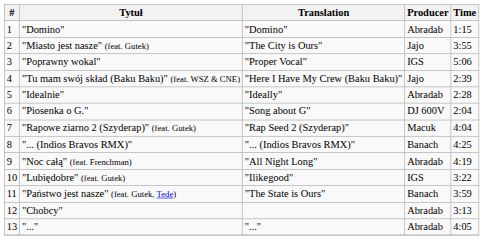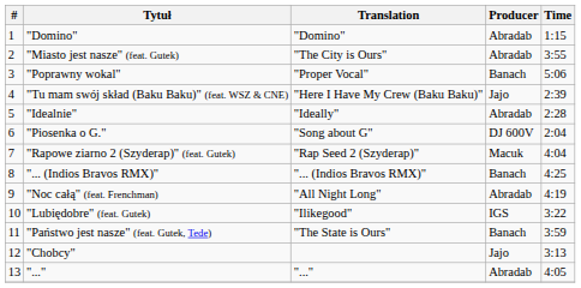 <table class="wikitable">
 <tr>
 <th>#</th>
 <th>Tytuł</th>
 <th>Translation</th>
 <th>Producer</th>
 <th>Time</th>
 </tr>
 <tr>
 <td>1</td>
 <td>"Domino"</td>
 <td>"Domino"</td>
 <td>Abradab</td>
 <td>1:15</td>
 </tr>
 <tr>
 <td>2</td>
 <td>"Miasto jest nasze" <small>(feat. Gutek)</small></td>
 <td>"The City is Ours"</td>
-<td>Jajo</td>
+<td>Abradab</td>
 <td>3:55</td>
 </tr>
 <tr>
 <td>3</td>
 <td>"Poprawny wokal"</td>
 <td>"Proper Vocal"</td>
-<td>IGS</td>
+<td>Banach</td>
 <td>5:06</td>
 </tr>
 <tr>
 <td>4</td>
 <td>"Tu mam swój skład (Baku Baku)" <small>(feat. WSZ & CNE)</small></td>
 <td>"Here I Have My Crew (Baku Baku)"</td>
 <td>Jajo</td>
 <td>2:39</td>
 </tr>
 <tr>
 <td>5</td>
 <td>"Idealnie"</td>
 <td>"Ideally"</td>
 <td>Abradab</td>
 <td>2:28</td>
 </tr>
 <tr>
 <td>6</td>
 <td>"Piosenka o G."</td>
 <td>"Song about G"</td>
 <td>DJ 600V</td>
 <td>2:04</td>
 </tr>
 <tr>
 <td>7</td>
 <td>"Rapowe ziarno 2 (Szyderap)" <small>(feat. Gutek)</small></td>
 <td>"Rap Seed 2 (Szyderap)"</td>
 <td>Macuk</td>
 <td>4:04</td>
 </tr>
 <tr>
 <td>8</td>
 <td>"... (Indios Bravos RMX)"</td>
 <td>"... (Indios Bravos RMX)"</td>
 <td>Banach</td>
 <td>4:25</td>
 </tr>
 <tr>
 <td>9</td>
 <td>"Noc całą" <small>(feat. Frenchman)</small></td>
 <td>"All Night Long"</td>
 <td>Abradab</td>
 <td>4:19</td>
 </tr>
 <tr>
 <td>10</td>
 <td>"Lubiędobre" <small>(feat. Gutek)</small></td>
 <td>"Ilikegood"</td>
 <td>IGS</td>
 <td>3:22</td>
 </tr>
 <tr>
 <td>11</td>
 <td>"Państwo jest nasze" <small>(feat. Gutek, <a href='#'>Tede</a>)</small></td>
 <td>"The State is Ours"</td>
 <td>Banach</td>
 <td>3:59</td>
 </tr>
 <tr>
 <td>12</td>
 <td>"Chobcy"</td>
 <td></td>
-<td>Abradab</td>
+<td>Jajo</td>
 <td>3:13</td>
 </tr>
 <tr>
 <td>13</td>
 <td>"..."</td>
 <td>"..."</td>
 <td>Abradab</td>
 <td>4:05</td>
 </tr>
 <tr>
 </tr>
 </table>
